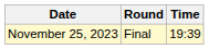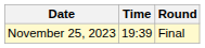 <table class="wikitable">
 <tr>
 <th>Date</th>
+<th>Time</th>
 <th>Round</th>
-<th>Time</th>
 </tr>
 <tr style=background:lemonchiffon>
 <td>November 25, 2023</td>
+<td>19:39</td>
 <td>Final</td>
-<td>19:39</td>
 </tr>
 </table>
